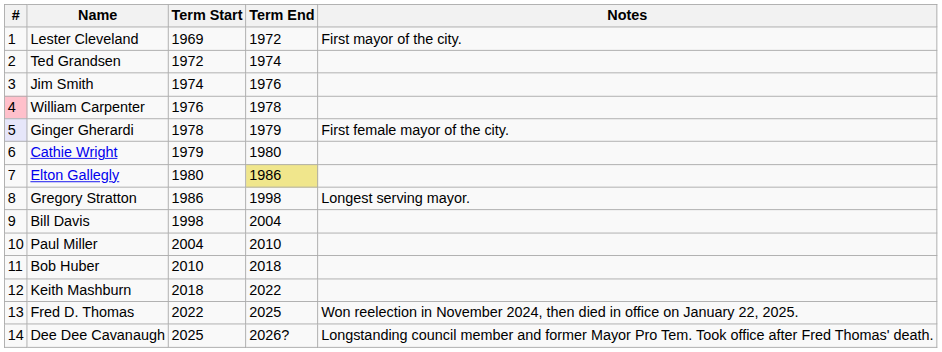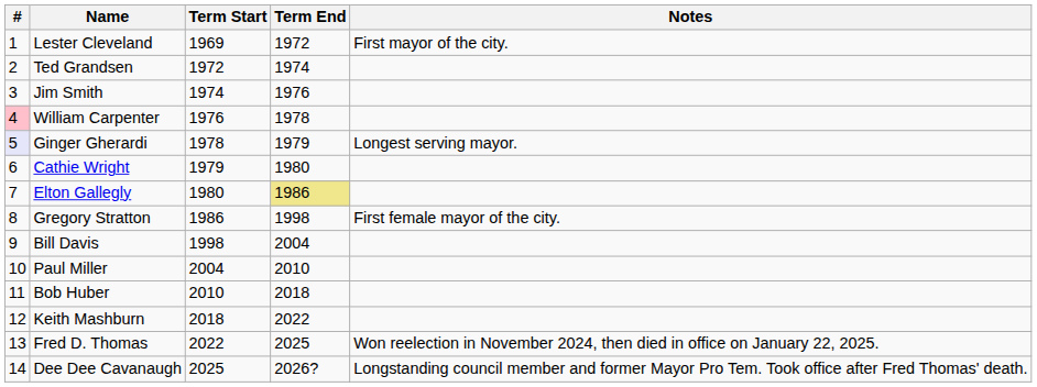 <table class="wikitable sortable">
 <tr>
 <th>#</th>
 <th>Name</th>
 <th>Term Start</th>
 <th>Term End</th>
 <th>Notes</th>
 </tr>
 <tr>
 <td>1</td>
 <td>Lester Cleveland</td>
 <td>1969</td>
 <td>1972</td>
 <td>First mayor of the city.</td>
 </tr>
 <tr>
 <td>2</td>
 <td>Ted Grandsen</td>
 <td>1972</td>
 <td>1974</td>
 <td></td>
 </tr>
 <tr>
 <td>3</td>
 <td>Jim Smith</td>
 <td>1974</td>
 <td>1976</td>
 <td></td>
 </tr>
 <tr>
 <td style="background: pink;">4</td>
 <td>William Carpenter</td>
 <td>1976</td>
 <td>1978</td>
 <td></td>
 </tr>
 <tr>
 <td style="background: lavender;">5</td>
 <td>Ginger Gherardi</td>
 <td>1978</td>
 <td>1979</td>
-<td>First female mayor of the city.</td>
+<td>Longest serving mayor.</td>
 </tr>
 <tr>
 <td>6</td>
 <td><a href='#'>Cathie Wright</a></td>
 <td>1979</td>
 <td>1980</td>
 <td></td>
 </tr>
 <tr>
 <td>7</td>
 <td><a href='#'>Elton Gallegly</a></td>
 <td>1980</td>
 <td style="background: khaki;">1986</td>
 <td></td>
 </tr>
 <tr>
 <td>8</td>
 <td>Gregory Stratton</td>
 <td>1986</td>
 <td>1998</td>
-<td>Longest serving mayor.</td>
+<td>First female mayor of the city.</td>
 </tr>
 <tr>
 <td>9</td>
 <td>Bill Davis</td>
 <td>1998</td>
 <td>2004</td>
 <td></td>
 </tr>
 <tr>
 <td>10</td>
 <td>Paul Miller</td>
 <td>2004</td>
 <td>2010</td>
 <td></td>
 </tr>
 <tr>
 <td>11</td>
 <td>Bob Huber</td>
 <td>2010</td>
 <td>2018</td>
 <td></td>
 </tr>
 <tr>
 <td>12</td>
 <td>Keith Mashburn</td>
 <td>2018</td>
 <td>2022</td>
 <td></td>
 </tr>
 <tr>
 <td>13</td>
 <td>Fred D. Thomas</td>
 <td>2022</td>
 <td>2025</td>
 <td>Won reelection in November 2024, then died in office on January 22, 2025.</td>
 </tr>
 <tr>
 <td>14</td>
 <td>Dee Dee Cavanaugh</td>
 <td>2025</td>
 <td>2026?</td>
 <td>Longstanding council member and former Mayor Pro Tem. Took office after Fred Thomas' death.</td>
 </tr>
 </table>
